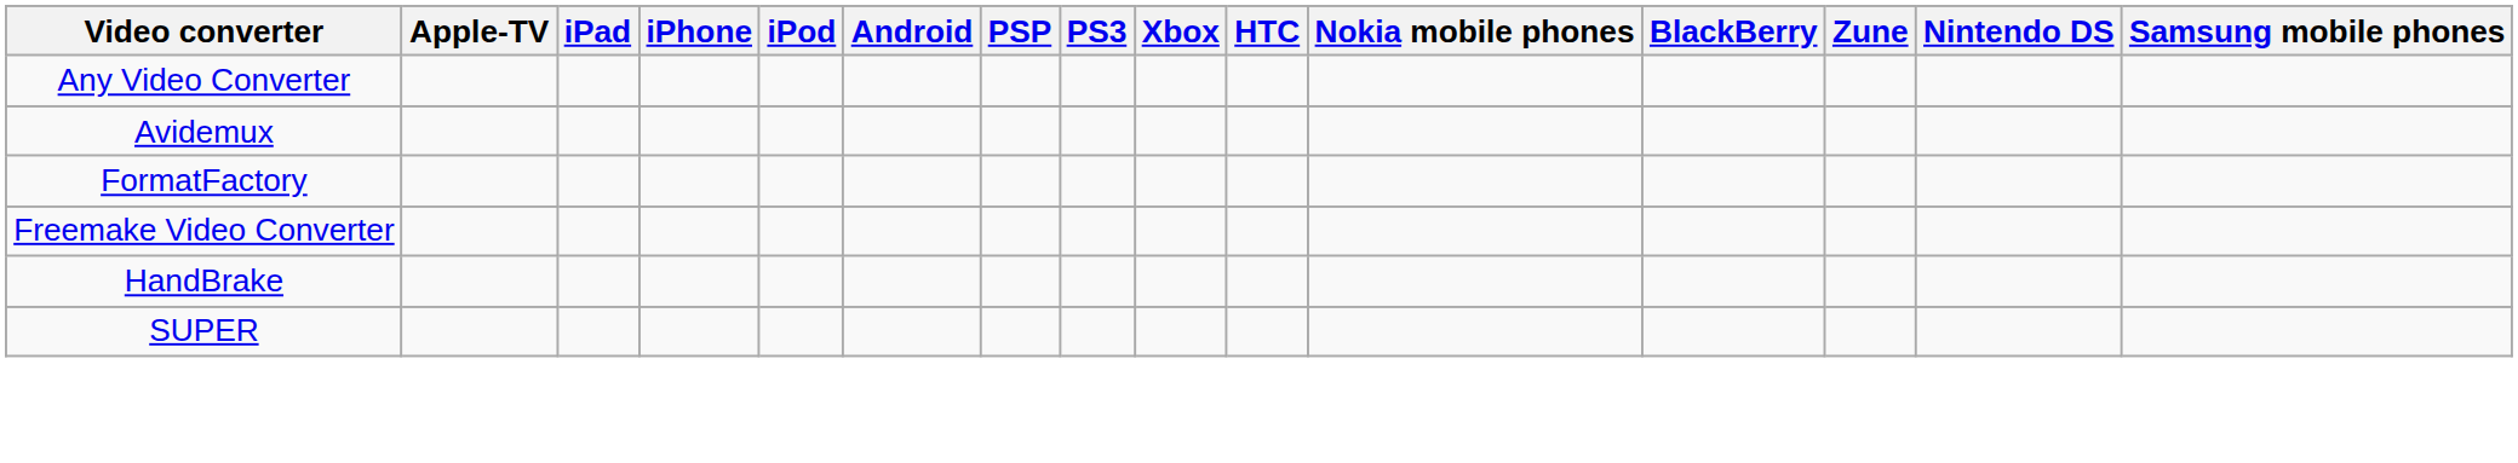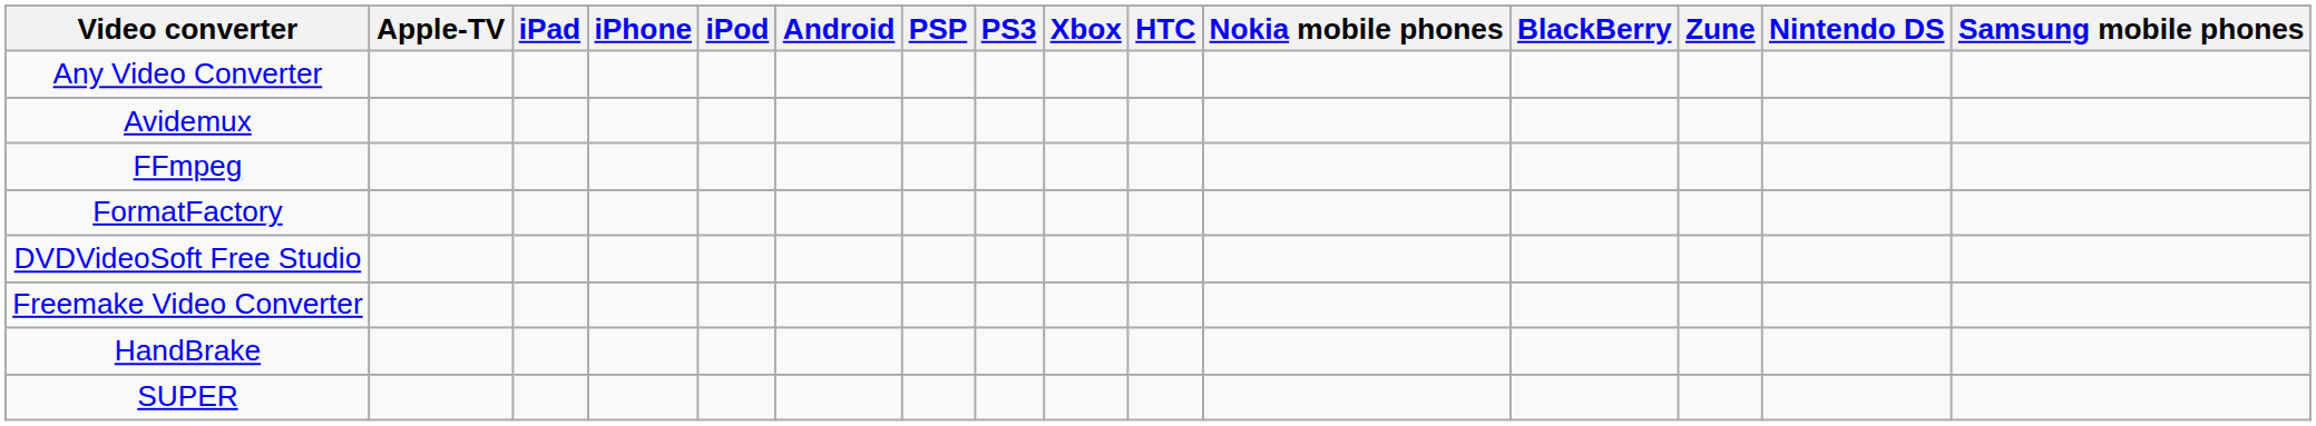 <table style="font-size: 85%; text-align: center;" class="wikitable">
 <tr>
 <th>Video converter</th>
 <th>Apple-TV</th>
 <th><a href='#'>iPad</a></th>
 <th><a href='#'>iPhone</a></th>
 <th><a href='#'>iPod</a></th>
 <th><a href='#'>Android</a></th>
 <th><a href='#'>PSP</a></th>
 <th><a href='#'>PS3</a></th>
 <th><a href='#'>Xbox</a></th>
 <th><a href='#'>HTC</a></th>
 <th><a href='#'>Nokia</a> mobile phones</th>
 <th><a href='#'>BlackBerry</a></th>
 <th><a href='#'>Zune</a></th>
 <th><a href='#'>Nintendo DS</a></th>
 <th><a href='#'>Samsung</a> mobile phones</th>
 </tr>
 <tr>
 <td><a href='#'>Any Video Converter</a></td>
 <td></td>
 <td></td>
 <td></td>
 <td></td>
 <td></td>
 <td></td>
 <td></td>
 <td></td>
 <td></td>
 <td></td>
 <td></td>
 <td></td>
 <td></td>
 <td></td>
 </tr>
 <tr>
 <td><a href='#'>Avidemux</a></td>
 <td></td>
 <td></td>
 <td></td>
 <td></td>
 <td></td>
 <td></td>
 <td></td>
 <td></td>
 <td></td>
 <td></td>
 <td></td>
 <td></td>
 <td></td>
 <td></td>
 </tr>
 <tr>
+<td><a href='#'>FFmpeg</a></td>
+<td></td>
+<td></td>
+<td></td>
+<td></td>
+<td></td>
+<td></td>
+<td></td>
+<td></td>
+<td></td>
+<td></td>
+<td></td>
+<td></td>
+<td></td>
+<td></td>
+</tr>
+<tr>
 <td><a href='#'>FormatFactory</a></td>
+<td></td>
+<td></td>
+<td></td>
+<td></td>
+<td></td>
+<td></td>
+<td></td>
+<td></td>
+<td></td>
+<td></td>
+<td></td>
+<td></td>
+<td></td>
+<td></td>
+</tr>
+<tr>
+<td><a href='#'>DVDVideoSoft Free Studio</a></td>
 <td></td>
 <td></td>
 <td></td>
 <td></td>
 <td></td>
 <td></td>
 <td></td>
 <td></td>
 <td></td>
 <td></td>
 <td></td>
 <td></td>
 <td></td>
 <td></td>
 </tr>
 <tr>
 <td><a href='#'>Freemake Video Converter</a></td>
 <td></td>
 <td></td>
 <td></td>
 <td></td>
 <td></td>
 <td></td>
 <td></td>
 <td></td>
 <td></td>
 <td></td>
 <td></td>
 <td></td>
 <td></td>
 <td></td>
 </tr>
 <tr>
 <td><a href='#'>HandBrake</a></td>
 <td></td>
 <td></td>
 <td></td>
 <td></td>
 <td></td>
 <td></td>
 <td></td>
 <td></td>
 <td></td>
 <td></td>
 <td></td>
 <td></td>
 <td></td>
 <td></td>
 </tr>
 <tr>
 <td><a href='#'>SUPER</a></td>
 <td></td>
 <td></td>
 <td></td>
 <td></td>
 <td></td>
 <td></td>
 <td></td>
 <td></td>
 <td></td>
 <td></td>
 <td></td>
 <td></td>
 <td></td>
 <td></td>
 </tr>
 </table>
